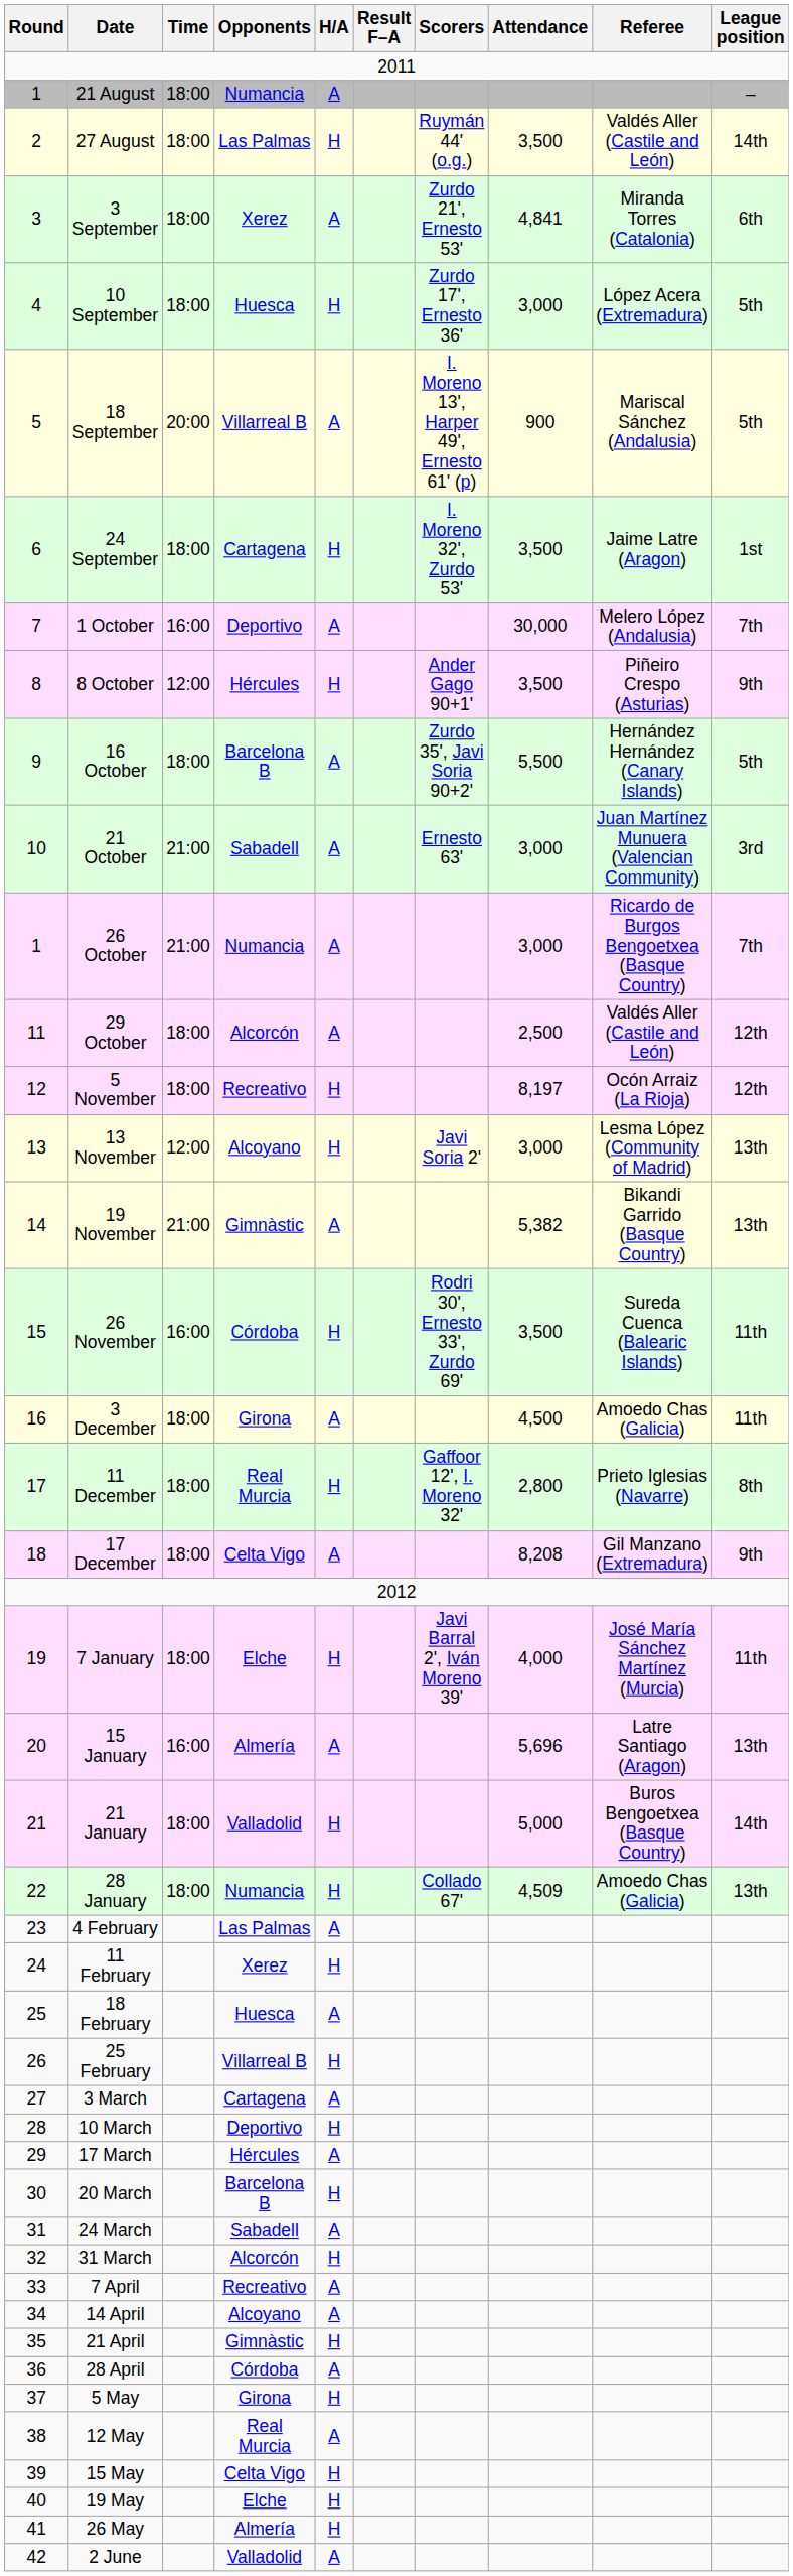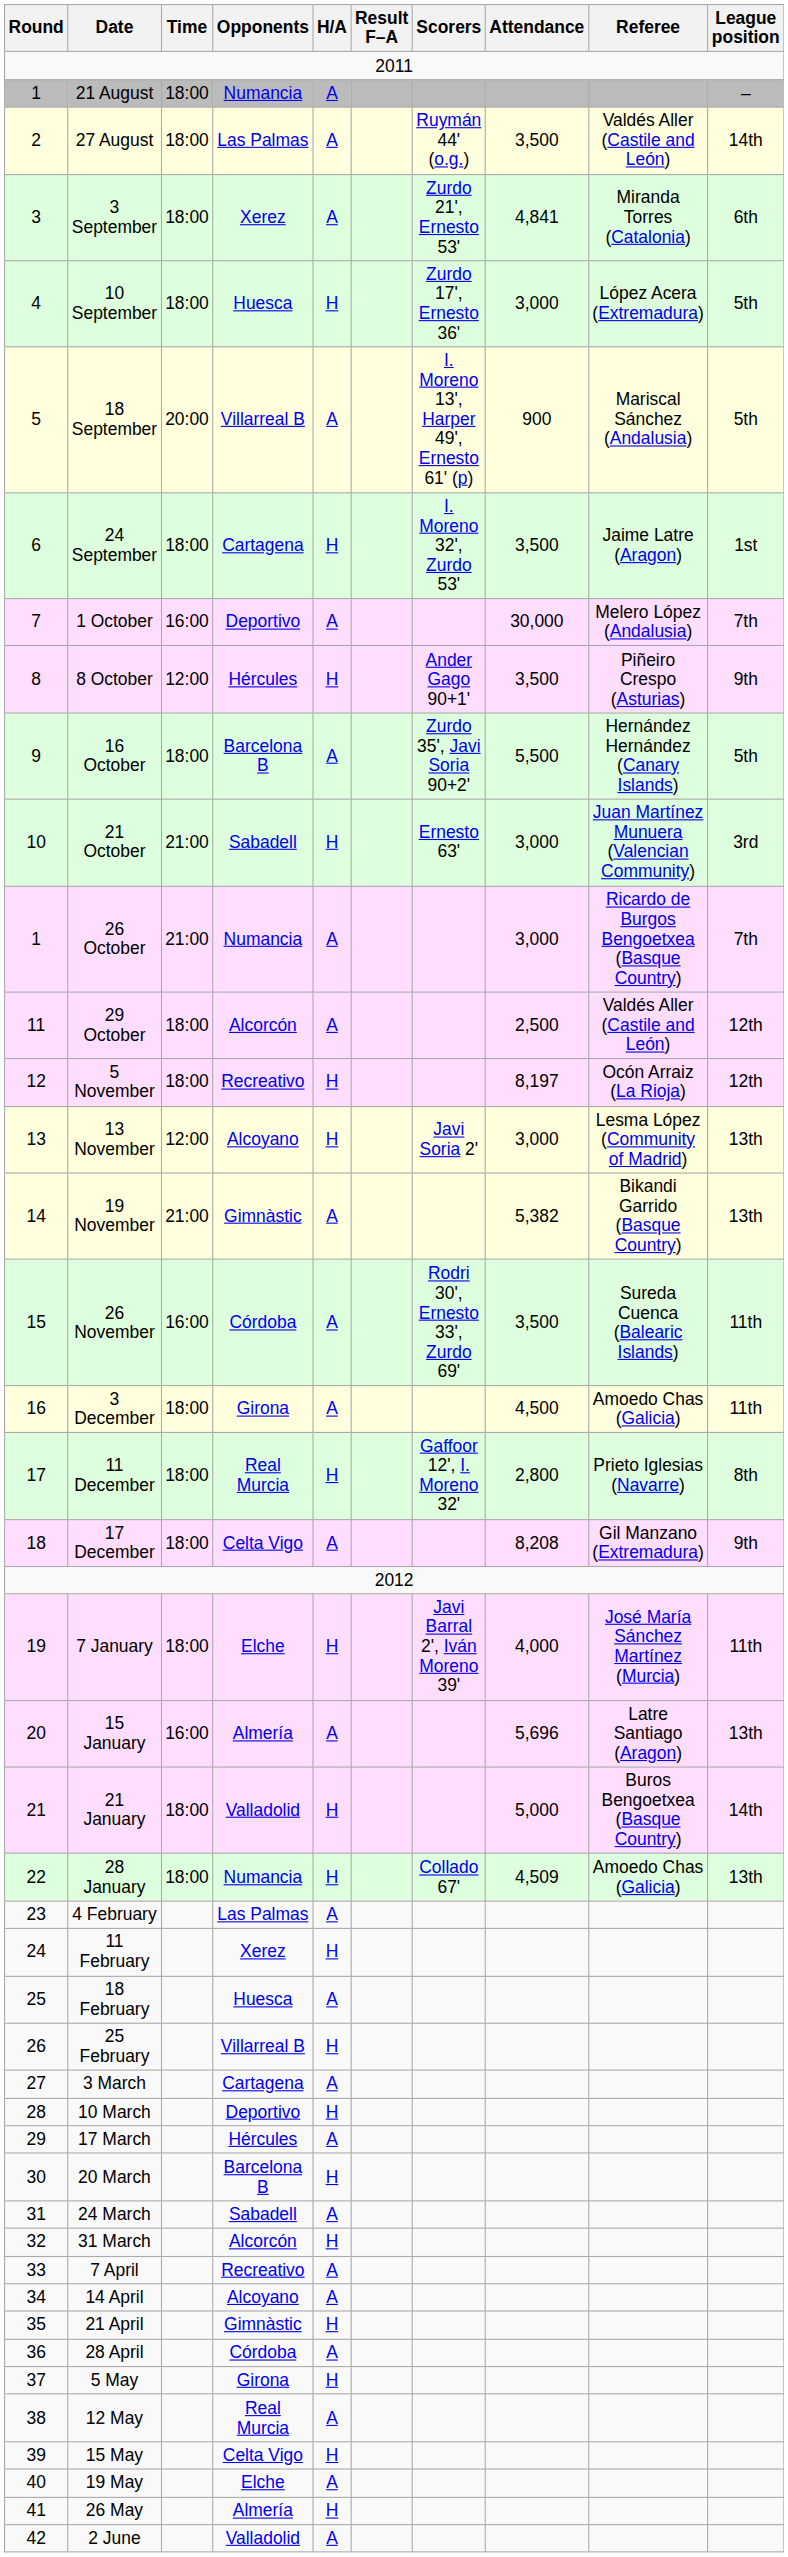 <table class="wikitable" style="text-align:center;">
 <tr>
 <th>Round</th>
 <th>Date</th>
 <th>Time</th>
 <th>Opponents</th>
 <th>H/A</th>
 <th>Result<br>F–A</th>
 <th>Scorers</th>
 <th>Attendance</th>
 <th>Referee</th>
 <th>League<br>position</th>
 </tr>
 <tr>
 <td colspan=10>2011</td>
 </tr>
 <tr bgcolor="#bbbbbb">
 <td>1</td>
 <td>21 August</td>
 <td>18:00</td>
 <td><a href='#'>Numancia</a></td>
 <td><a href='#'>A</a></td>
 <td></td>
 <td></td>
 <td></td>
 <td></td>
 <td>–</td>
 </tr>
 <tr bgcolor="#ffffdd">
 <td>2</td>
 <td>27 August</td>
 <td>18:00</td>
 <td><a href='#'>Las Palmas</a></td>
-<td><a href='#'>H</a></td>
+<td><a href='#'>A</a></td>
 <td></td>
 <td><a href='#'>Ruymán</a> 44' (<a href='#'>o.g.</a>)</td>
 <td>3,500</td>
 <td>Valdés Aller (<a href='#'>Castile and León</a>)</td>
 <td> 14th</td>
 </tr>
 <tr bgcolor="#ddffdd">
 <td>3</td>
 <td>3 September</td>
 <td>18:00</td>
 <td><a href='#'>Xerez</a></td>
 <td><a href='#'>A</a></td>
 <td></td>
 <td><a href='#'>Zurdo</a> 21', <a href='#'>Ernesto</a> 53'</td>
 <td>4,841</td>
 <td>Miranda Torres (<a href='#'>Catalonia</a>)</td>
 <td> 6th</td>
 </tr>
 <tr bgcolor="#ddffdd">
 <td>4</td>
 <td>10 September</td>
 <td>18:00</td>
 <td><a href='#'>Huesca</a></td>
 <td><a href='#'>H</a></td>
 <td></td>
 <td><a href='#'>Zurdo</a> 17', <a href='#'>Ernesto</a> 36'</td>
 <td>3,000</td>
 <td>López Acera (<a href='#'>Extremadura</a>)</td>
 <td> 5th</td>
 </tr>
 <tr bgcolor="#ffffdd">
 <td>5</td>
 <td>18 September</td>
 <td>20:00</td>
 <td><a href='#'>Villarreal B</a></td>
 <td><a href='#'>A</a></td>
 <td></td>
 <td><a href='#'>I. Moreno</a> 13', <a href='#'>Harper</a> 49', <a href='#'>Ernesto</a> 61' (<a href='#'>p</a>)</td>
 <td>900</td>
 <td>Mariscal Sánchez (<a href='#'>Andalusia</a>)</td>
 <td> 5th</td>
 </tr>
 <tr bgcolor="#ddffdd">
 <td>6</td>
 <td>24 September</td>
 <td>18:00</td>
 <td><a href='#'>Cartagena</a></td>
 <td><a href='#'>H</a></td>
 <td></td>
 <td><a href='#'>I. Moreno</a> 32', <a href='#'>Zurdo</a> 53'</td>
 <td>3,500</td>
 <td>Jaime Latre (<a href='#'>Aragon</a>)</td>
 <td> 1st</td>
 </tr>
 <tr bgcolor="#ffddff">
 <td>7</td>
 <td>1 October</td>
 <td>16:00</td>
 <td><a href='#'>Deportivo</a></td>
 <td><a href='#'>A</a></td>
 <td></td>
 <td></td>
 <td>30,000</td>
 <td>Melero López (<a href='#'>Andalusia</a>)</td>
 <td> 7th</td>
 </tr>
 <tr bgcolor="#ffddff">
 <td>8</td>
 <td>8 October</td>
 <td>12:00</td>
 <td><a href='#'>Hércules</a></td>
 <td><a href='#'>H</a></td>
 <td></td>
 <td><a href='#'>Ander Gago</a> 90+1'</td>
 <td>3,500</td>
 <td>Piñeiro Crespo (<a href='#'>Asturias</a>)</td>
 <td> 9th</td>
 </tr>
 <tr bgcolor="#ddffdd">
 <td>9</td>
 <td>16 October</td>
 <td>18:00</td>
 <td><a href='#'>Barcelona B</a></td>
 <td><a href='#'>A</a></td>
 <td></td>
 <td><a href='#'>Zurdo</a> 35', <a href='#'>Javi Soria</a> 90+2'</td>
 <td>5,500</td>
 <td>Hernández Hernández (<a href='#'>Canary Islands</a>)</td>
 <td> 5th</td>
 </tr>
 <tr bgcolor="#ddffdd">
 <td>10</td>
 <td>21 October</td>
 <td>21:00</td>
 <td><a href='#'>Sabadell</a></td>
-<td><a href='#'>A</a></td>
+<td><a href='#'>H</a></td>
 <td></td>
 <td><a href='#'>Ernesto</a> 63'</td>
 <td>3,000</td>
 <td><a href='#'>Juan Martínez Munuera</a> (<a href='#'>Valencian Community</a>)</td>
 <td> 3rd</td>
 </tr>
 <tr bgcolor="#ffddff">
 <td>1</td>
 <td>26 October</td>
 <td>21:00</td>
 <td><a href='#'>Numancia</a></td>
 <td><a href='#'>A</a></td>
 <td></td>
 <td></td>
 <td>3,000</td>
 <td><a href='#'>Ricardo de Burgos Bengoetxea</a> (<a href='#'>Basque Country</a>)</td>
 <td> 7th</td>
 </tr>
 <tr bgcolor="#ffddff">
 <td>11</td>
 <td>29 October</td>
 <td>18:00</td>
 <td><a href='#'>Alcorcón</a></td>
 <td><a href='#'>A</a></td>
 <td></td>
 <td></td>
 <td>2,500</td>
 <td>Valdés Aller (<a href='#'>Castile and León</a>)</td>
 <td> 12th</td>
 </tr>
 <tr bgcolor="#ffddff">
 <td>12</td>
 <td>5 November</td>
 <td>18:00</td>
 <td><a href='#'>Recreativo</a></td>
 <td><a href='#'>H</a></td>
 <td></td>
 <td></td>
 <td>8,197</td>
 <td>Ocón Arraiz (<a href='#'>La Rioja</a>)</td>
 <td> 12th</td>
 </tr>
 <tr bgcolor="#ffffdd">
 <td>13</td>
 <td>13 November</td>
 <td>12:00</td>
 <td><a href='#'>Alcoyano</a></td>
 <td><a href='#'>H</a></td>
 <td></td>
 <td><a href='#'>Javi Soria</a> 2'</td>
 <td>3,000</td>
 <td>Lesma López (<a href='#'>Community of Madrid</a>)</td>
 <td> 13th</td>
 </tr>
 <tr bgcolor="#ffffdd">
 <td>14</td>
 <td>19 November</td>
 <td>21:00</td>
 <td><a href='#'>Gimnàstic</a></td>
 <td><a href='#'>A</a></td>
 <td></td>
 <td></td>
 <td>5,382</td>
 <td>Bikandi Garrido (<a href='#'>Basque Country</a>)</td>
 <td> 13th</td>
 </tr>
 <tr bgcolor="#ddffdd">
 <td>15</td>
 <td>26 November</td>
 <td>16:00</td>
 <td><a href='#'>Córdoba</a></td>
-<td><a href='#'>H</a></td>
+<td><a href='#'>A</a></td>
 <td></td>
 <td><a href='#'>Rodri</a> 30', <a href='#'>Ernesto</a> 33', <a href='#'>Zurdo</a> 69'</td>
 <td>3,500</td>
 <td>Sureda Cuenca (<a href='#'>Balearic Islands</a>)</td>
 <td> 11th</td>
 </tr>
 <tr bgcolor="#ffffdd">
 <td>16</td>
 <td>3 December</td>
 <td>18:00</td>
 <td><a href='#'>Girona</a></td>
 <td><a href='#'>A</a></td>
 <td></td>
 <td></td>
 <td>4,500</td>
 <td>Amoedo Chas (<a href='#'>Galicia</a>)</td>
 <td> 11th</td>
 </tr>
 <tr bgcolor="#ddffdd">
 <td>17</td>
 <td>11 December</td>
 <td>18:00</td>
 <td><a href='#'>Real Murcia</a></td>
 <td><a href='#'>H</a></td>
 <td></td>
 <td><a href='#'>Gaffoor</a> 12', <a href='#'>I. Moreno</a> 32'</td>
 <td>2,800</td>
 <td>Prieto Iglesias (<a href='#'>Navarre</a>)</td>
 <td> 8th</td>
 </tr>
 <tr bgcolor="#ffddff">
 <td>18</td>
 <td>17 December</td>
 <td>18:00</td>
 <td><a href='#'>Celta Vigo</a></td>
 <td><a href='#'>A</a></td>
 <td></td>
 <td></td>
 <td>8,208</td>
 <td>Gil Manzano (<a href='#'>Extremadura</a>)</td>
 <td> 9th</td>
 </tr>
 <tr>
 <td colspan=10>2012</td>
 </tr>
 <tr bgcolor="#ffddff">
 <td>19</td>
 <td>7 January</td>
 <td>18:00</td>
 <td><a href='#'>Elche</a></td>
 <td><a href='#'>H</a></td>
 <td></td>
 <td><a href='#'>Javi Barral</a> 2', <a href='#'>Iván Moreno</a> 39'</td>
 <td>4,000</td>
 <td><a href='#'>José María Sánchez Martínez</a> (<a href='#'>Murcia</a>)</td>
 <td> 11th</td>
 </tr>
 <tr bgcolor="#ffddff">
 <td>20</td>
 <td>15 January</td>
 <td>16:00</td>
 <td><a href='#'>Almería</a></td>
 <td><a href='#'>A</a></td>
 <td></td>
 <td></td>
 <td>5,696</td>
 <td>Latre Santiago (<a href='#'>Aragon</a>)</td>
 <td> 13th</td>
 </tr>
 <tr bgcolor="#ffddff">
 <td>21</td>
 <td>21 January</td>
 <td>18:00</td>
 <td><a href='#'>Valladolid</a></td>
 <td><a href='#'>H</a></td>
 <td></td>
 <td></td>
 <td>5,000</td>
 <td>Buros Bengoetxea (<a href='#'>Basque Country</a>)</td>
 <td> 14th</td>
 </tr>
 <tr bgcolor="#ddffdd">
 <td>22</td>
 <td>28 January</td>
 <td>18:00</td>
 <td><a href='#'>Numancia</a></td>
 <td><a href='#'>H</a></td>
 <td></td>
 <td><a href='#'>Collado</a> 67'</td>
 <td>4,509</td>
 <td>Amoedo Chas (<a href='#'>Galicia</a>)</td>
 <td> 13th</td>
 </tr>
 <tr bgcolor=>
 <td>23</td>
 <td>4 February</td>
 <td></td>
 <td><a href='#'>Las Palmas</a></td>
 <td><a href='#'>A</a></td>
 <td></td>
 <td></td>
 <td></td>
 <td></td>
 <td></td>
 </tr>
 <tr bgcolor=>
 <td>24</td>
 <td>11 February</td>
 <td></td>
 <td><a href='#'>Xerez</a></td>
 <td><a href='#'>H</a></td>
 <td></td>
 <td></td>
 <td></td>
 <td></td>
 <td></td>
 </tr>
 <tr bgcolor=>
 <td>25</td>
 <td>18 February</td>
 <td></td>
 <td><a href='#'>Huesca</a></td>
 <td><a href='#'>A</a></td>
 <td></td>
 <td></td>
 <td></td>
 <td></td>
 <td></td>
 </tr>
 <tr bgcolor=>
 <td>26</td>
 <td>25 February</td>
 <td></td>
 <td><a href='#'>Villarreal B</a></td>
 <td><a href='#'>H</a></td>
 <td></td>
 <td></td>
 <td></td>
 <td></td>
 <td></td>
 </tr>
 <tr bgcolor=>
 <td>27</td>
 <td>3 March</td>
 <td></td>
 <td><a href='#'>Cartagena</a></td>
 <td><a href='#'>A</a></td>
 <td></td>
 <td></td>
 <td></td>
 <td></td>
 <td></td>
 </tr>
 <tr bgcolor=>
 <td>28</td>
 <td>10 March</td>
 <td></td>
 <td><a href='#'>Deportivo</a></td>
 <td><a href='#'>H</a></td>
 <td></td>
 <td></td>
 <td></td>
 <td></td>
 <td></td>
 </tr>
 <tr bgcolor=>
 <td>29</td>
 <td>17 March</td>
 <td></td>
 <td><a href='#'>Hércules</a></td>
 <td><a href='#'>A</a></td>
 <td></td>
 <td></td>
 <td></td>
 <td></td>
 <td></td>
 </tr>
 <tr bgcolor=>
 <td>30</td>
 <td>20 March</td>
 <td></td>
 <td><a href='#'>Barcelona B</a></td>
 <td><a href='#'>H</a></td>
 <td></td>
 <td></td>
 <td></td>
 <td></td>
 <td></td>
 </tr>
 <tr bgcolor=>
 <td>31</td>
 <td>24 March</td>
 <td></td>
 <td><a href='#'>Sabadell</a></td>
 <td><a href='#'>A</a></td>
 <td></td>
 <td></td>
 <td></td>
 <td></td>
 <td></td>
 </tr>
 <tr bgcolor=>
 <td>32</td>
 <td>31 March</td>
 <td></td>
 <td><a href='#'>Alcorcón</a></td>
 <td><a href='#'>H</a></td>
 <td></td>
 <td></td>
 <td></td>
 <td></td>
 <td></td>
 </tr>
 <tr bgcolor=>
 <td>33</td>
 <td>7 April</td>
 <td></td>
 <td><a href='#'>Recreativo</a></td>
 <td><a href='#'>A</a></td>
 <td></td>
 <td></td>
 <td></td>
 <td></td>
 <td></td>
 </tr>
 <tr bgcolor=>
 <td>34</td>
 <td>14 April</td>
 <td></td>
 <td><a href='#'>Alcoyano</a></td>
 <td><a href='#'>A</a></td>
 <td></td>
 <td></td>
 <td></td>
 <td></td>
 <td></td>
 </tr>
 <tr bgcolor=>
 <td>35</td>
 <td>21 April</td>
 <td></td>
 <td><a href='#'>Gimnàstic</a></td>
 <td><a href='#'>H</a></td>
 <td></td>
 <td></td>
 <td></td>
 <td></td>
 <td></td>
 </tr>
 <tr bgcolor=>
 <td>36</td>
 <td>28 April</td>
 <td></td>
 <td><a href='#'>Córdoba</a></td>
 <td><a href='#'>A</a></td>
 <td></td>
 <td></td>
 <td></td>
 <td></td>
 <td></td>
 </tr>
 <tr bgcolor=>
 <td>37</td>
 <td>5 May</td>
 <td></td>
 <td><a href='#'>Girona</a></td>
 <td><a href='#'>H</a></td>
 <td></td>
 <td></td>
 <td></td>
 <td></td>
 <td></td>
 </tr>
 <tr bgcolor=>
 <td>38</td>
 <td>12 May</td>
 <td></td>
 <td><a href='#'>Real Murcia</a></td>
 <td><a href='#'>A</a></td>
 <td></td>
 <td></td>
 <td></td>
 <td></td>
 <td></td>
 </tr>
 <tr bgcolor=>
 <td>39</td>
 <td>15 May</td>
 <td></td>
 <td><a href='#'>Celta Vigo</a></td>
 <td><a href='#'>H</a></td>
 <td></td>
 <td></td>
 <td></td>
 <td></td>
 <td></td>
 </tr>
 <tr bgcolor=>
 <td>40</td>
 <td>19 May</td>
 <td></td>
 <td><a href='#'>Elche</a></td>
-<td><a href='#'>H</a></td>
+<td><a href='#'>A</a></td>
 <td></td>
 <td></td>
 <td></td>
 <td></td>
 <td></td>
 </tr>
 <tr bgcolor=>
 <td>41</td>
 <td>26 May</td>
 <td></td>
 <td><a href='#'>Almería</a></td>
 <td><a href='#'>H</a></td>
 <td></td>
 <td></td>
 <td></td>
 <td></td>
 <td></td>
 </tr>
 <tr bgcolor=>
 <td>42</td>
 <td>2 June</td>
 <td></td>
 <td><a href='#'>Valladolid</a></td>
 <td><a href='#'>A</a></td>
 <td></td>
 <td></td>
 <td></td>
 <td></td>
 <td></td>
 </tr>
 </table>
